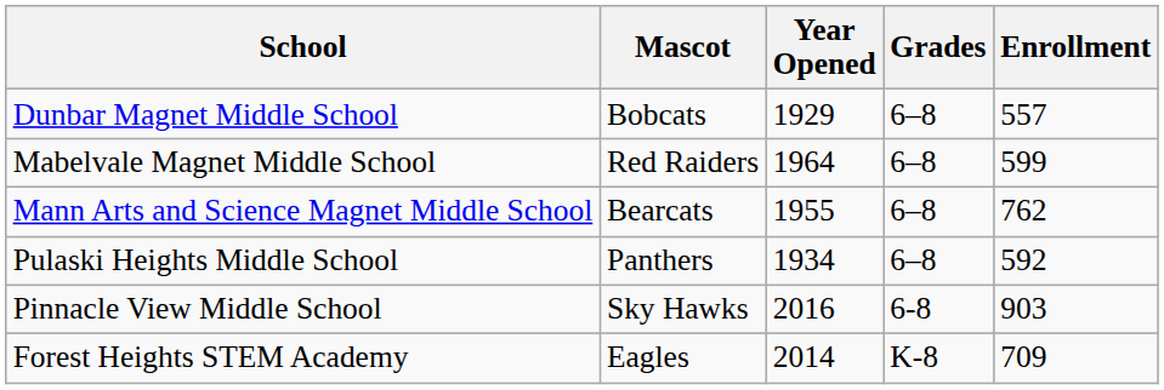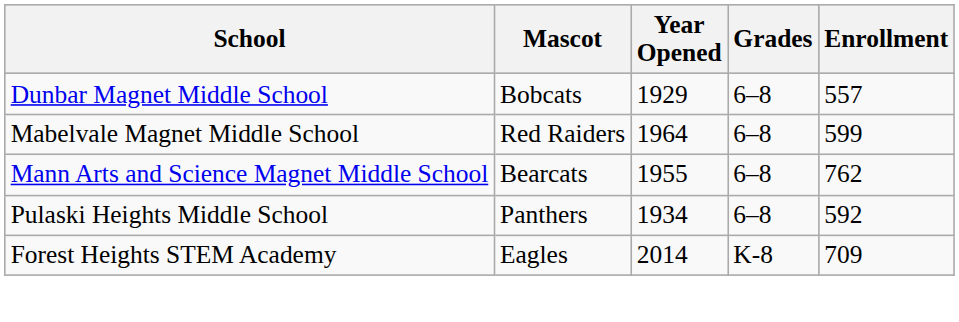 <table class = "wikitable">
 <tr>
 <th>School</th>
 <th>Mascot</th>
 <th>Year<br>Opened</th>
 <th>Grades</th>
 <th>Enrollment</th>
 </tr>
 <tr>
 <td><a href='#'>Dunbar Magnet Middle School</a></td>
 <td>Bobcats</td>
 <td>1929</td>
 <td>6–8</td>
 <td>557</td>
 </tr>
 <tr>
 <td>Mabelvale Magnet Middle School</td>
 <td>Red Raiders</td>
 <td>1964</td>
 <td>6–8</td>
 <td>599</td>
 </tr>
 <tr>
 <td><a href='#'>Mann Arts and Science Magnet Middle School</a></td>
 <td>Bearcats</td>
 <td>1955</td>
 <td>6–8</td>
 <td>762</td>
 </tr>
 <tr>
 <td>Pulaski Heights Middle School</td>
 <td>Panthers</td>
 <td>1934</td>
 <td>6–8</td>
 <td>592</td>
 </tr>
 <tr>
-<td>Pinnacle View Middle School</td>
-<td>Sky Hawks</td>
-<td>2016</td>
-<td>6-8</td>
-<td>903</td>
-</tr>
-<tr>
 <td>Forest Heights STEM Academy</td>
 <td>Eagles</td>
 <td>2014</td>
 <td>K-8</td>
 <td>709</td>
 </tr>
 </table>
